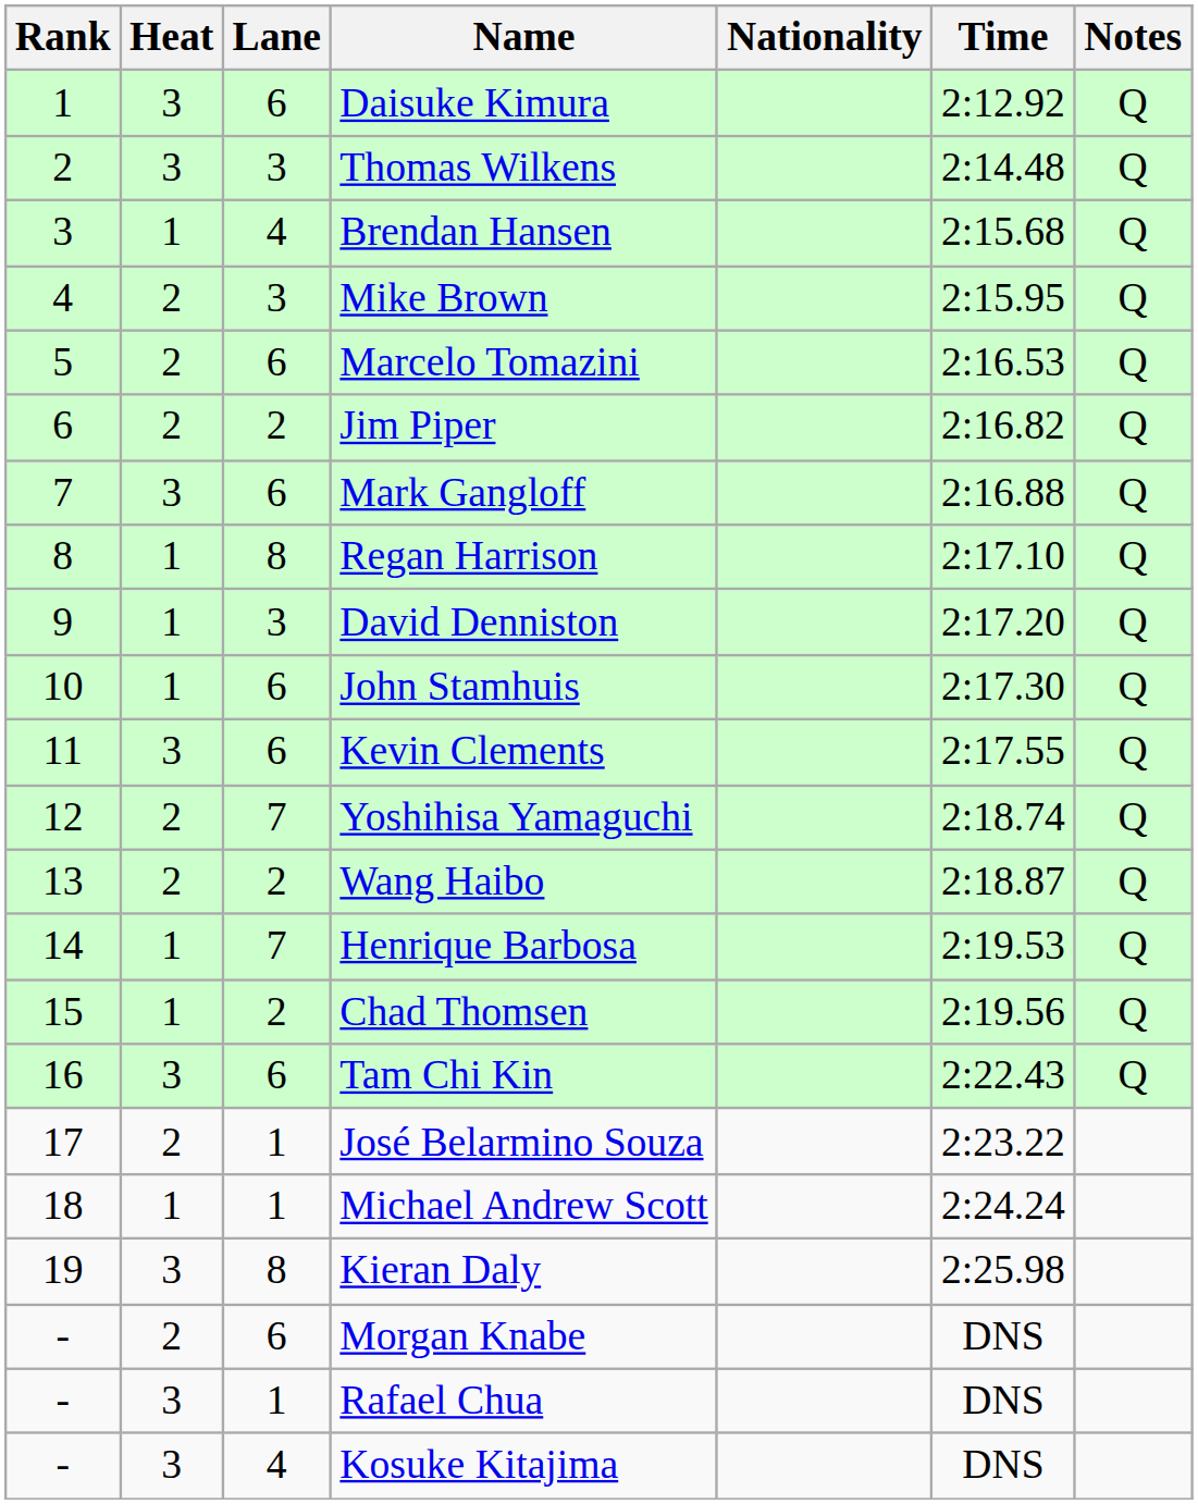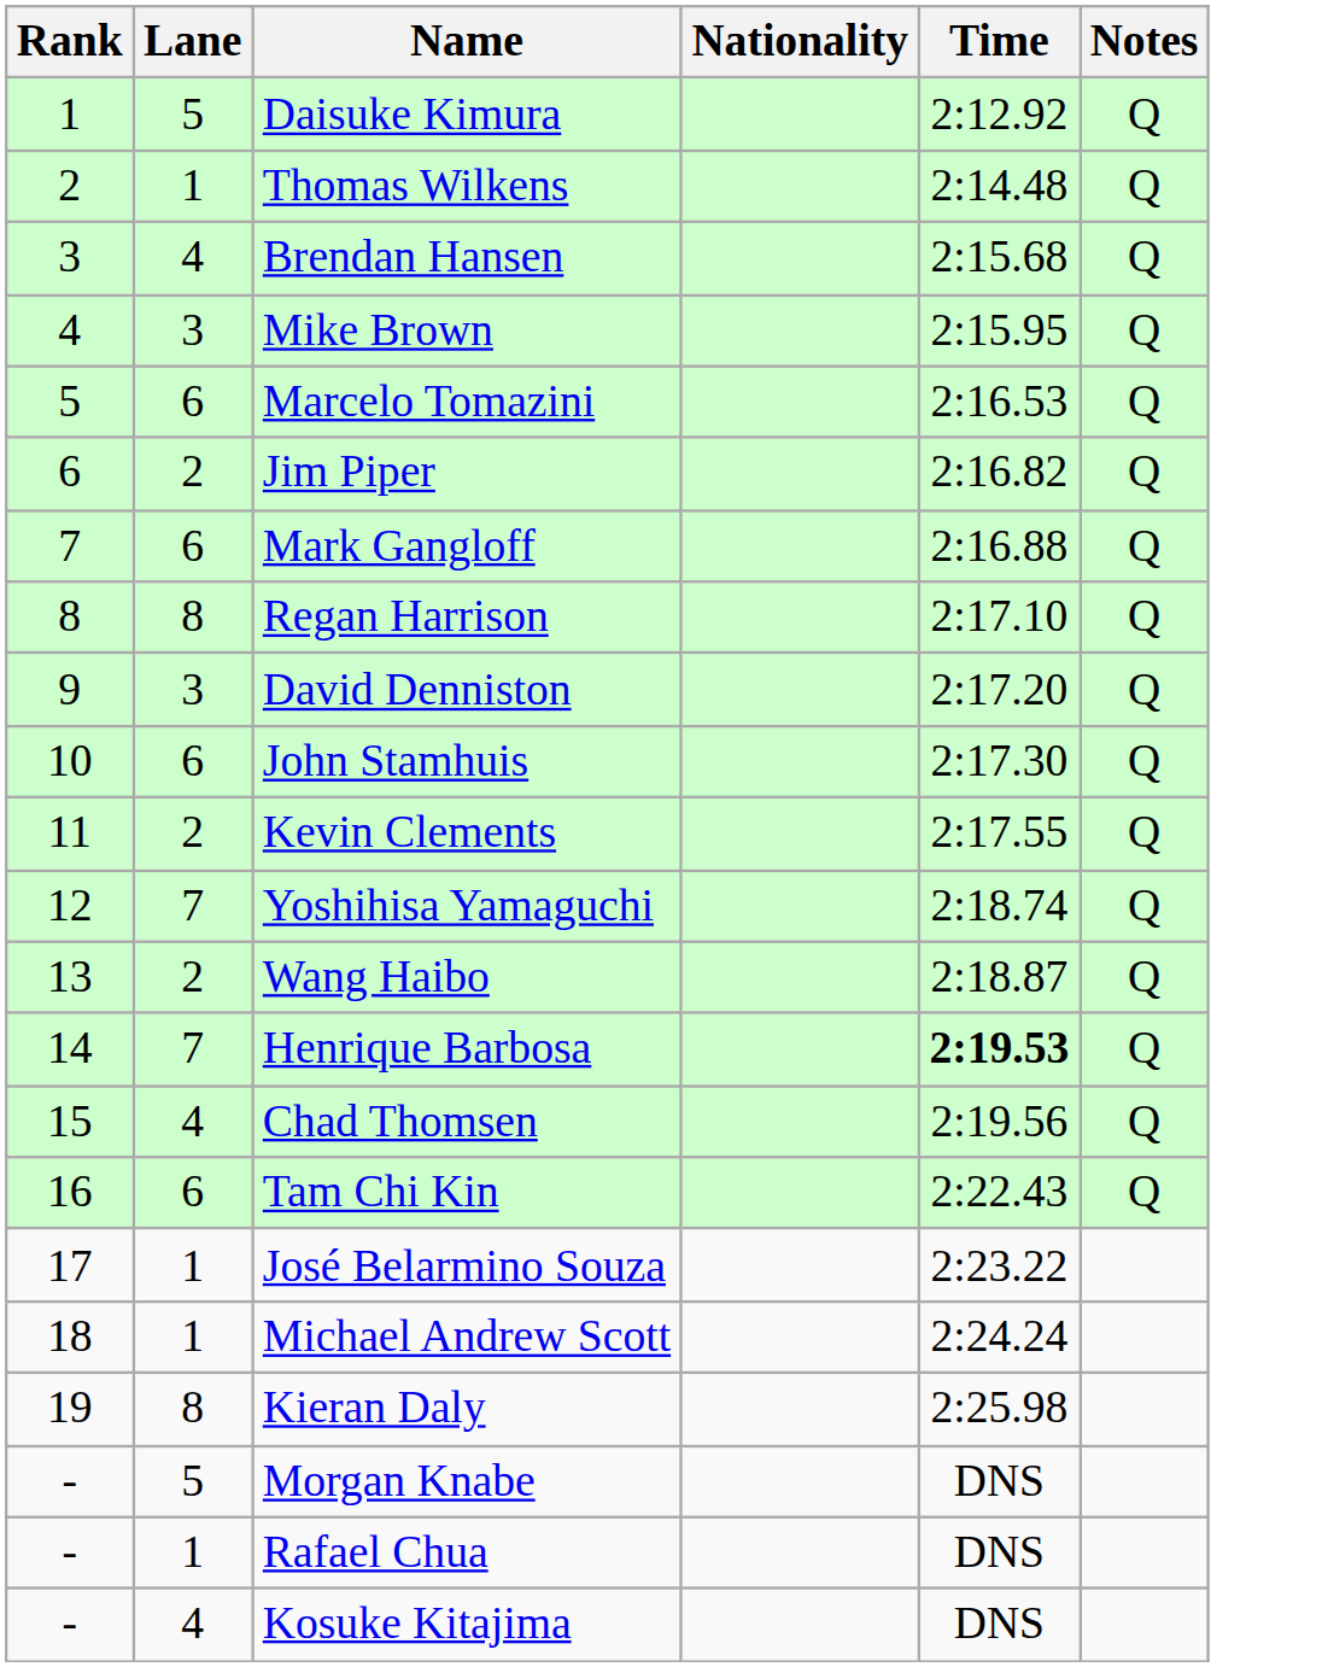 <table class="wikitable sortable" style="text-align:center">
 <tr>
 <th>Rank</th>
-<th>Heat</th>
 <th>Lane</th>
 <th>Name</th>
 <th>Nationality</th>
 <th>Time</th>
 <th>Notes</th>
 </tr>
 <tr bgcolor=ccffcc>
 <td>1</td>
-<td>3</td>
-<td>6</td>
+<td>5</td>
 <td align=left><a href='#'>Daisuke Kimura</a></td>
 <td align=left></td>
 <td>2:12.92</td>
 <td>Q</td>
 </tr>
 <tr bgcolor=ccffcc>
 <td>2</td>
-<td>3</td>
-<td>3</td>
+<td>1</td>
 <td align=left><a href='#'>Thomas Wilkens</a></td>
 <td align=left></td>
 <td>2:14.48</td>
 <td>Q</td>
 </tr>
 <tr bgcolor=ccffcc>
 <td>3</td>
-<td>1</td>
 <td>4</td>
 <td align=left><a href='#'>Brendan Hansen</a></td>
 <td align=left></td>
 <td>2:15.68</td>
 <td>Q</td>
 </tr>
 <tr bgcolor=ccffcc>
 <td>4</td>
-<td>2</td>
 <td>3</td>
 <td align=left><a href='#'>Mike Brown</a></td>
 <td align=left></td>
 <td>2:15.95</td>
 <td>Q</td>
 </tr>
 <tr bgcolor=ccffcc>
 <td>5</td>
-<td>2</td>
 <td>6</td>
 <td align=left><a href='#'>Marcelo Tomazini</a></td>
 <td align=left></td>
 <td>2:16.53</td>
 <td>Q</td>
 </tr>
 <tr bgcolor=ccffcc>
 <td>6</td>
 <td>2</td>
-<td>2</td>
 <td align=left><a href='#'>Jim Piper</a></td>
 <td align=left></td>
 <td>2:16.82</td>
 <td>Q</td>
 </tr>
 <tr bgcolor=ccffcc>
 <td>7</td>
-<td>3</td>
 <td>6</td>
 <td align=left><a href='#'>Mark Gangloff</a></td>
 <td align=left></td>
 <td>2:16.88</td>
 <td>Q</td>
 </tr>
 <tr bgcolor=ccffcc>
 <td>8</td>
-<td>1</td>
 <td>8</td>
 <td align=left><a href='#'>Regan Harrison</a></td>
 <td align=left></td>
 <td>2:17.10</td>
 <td>Q</td>
 </tr>
 <tr bgcolor=ccffcc>
 <td>9</td>
-<td>1</td>
 <td>3</td>
 <td align=left><a href='#'>David Denniston</a></td>
 <td align=left></td>
 <td>2:17.20</td>
 <td>Q</td>
 </tr>
 <tr bgcolor=ccffcc>
 <td>10</td>
-<td>1</td>
 <td>6</td>
 <td align=left><a href='#'>John Stamhuis</a></td>
 <td align=left></td>
 <td>2:17.30</td>
 <td>Q</td>
 </tr>
 <tr bgcolor=ccffcc>
 <td>11</td>
-<td>3</td>
-<td>6</td>
+<td>2</td>
 <td align=left><a href='#'>Kevin Clements</a></td>
 <td align=left></td>
 <td>2:17.55</td>
 <td>Q</td>
 </tr>
 <tr bgcolor=ccffcc>
 <td>12</td>
-<td>2</td>
 <td>7</td>
 <td align=left><a href='#'>Yoshihisa Yamaguchi</a></td>
 <td align=left></td>
 <td>2:18.74</td>
 <td>Q</td>
 </tr>
 <tr bgcolor=ccffcc>
 <td>13</td>
 <td>2</td>
-<td>2</td>
 <td align=left><a href='#'>Wang Haibo</a></td>
 <td align=left></td>
 <td>2:18.87</td>
 <td>Q</td>
 </tr>
 <tr bgcolor=ccffcc>
 <td>14</td>
-<td>1</td>
 <td>7</td>
 <td align=left><a href='#'>Henrique Barbosa</a></td>
 <td align=left></td>
-<td>2:19.53</td>
+<td><strong>2:19.53</strong></td>
 <td>Q</td>
 </tr>
 <tr bgcolor=ccffcc>
 <td>15</td>
-<td>1</td>
-<td>2</td>
+<td>4</td>
 <td align=left><a href='#'>Chad Thomsen</a></td>
 <td align=left></td>
 <td>2:19.56</td>
 <td>Q</td>
 </tr>
 <tr bgcolor=ccffcc>
 <td>16</td>
-<td>3</td>
 <td>6</td>
 <td align=left><a href='#'>Tam Chi Kin</a></td>
 <td align=left></td>
 <td>2:22.43</td>
 <td>Q</td>
 </tr>
 <tr>
 <td>17</td>
-<td>2</td>
 <td>1</td>
 <td align=left><a href='#'>José Belarmino Souza</a></td>
 <td align=left></td>
 <td>2:23.22</td>
 <td></td>
 </tr>
 <tr>
 <td>18</td>
 <td>1</td>
-<td>1</td>
 <td align=left><a href='#'>Michael Andrew Scott</a></td>
 <td align=left></td>
 <td>2:24.24</td>
 <td></td>
 </tr>
 <tr>
 <td>19</td>
-<td>3</td>
 <td>8</td>
 <td align=left><a href='#'>Kieran Daly</a></td>
 <td align=left></td>
 <td>2:25.98</td>
 <td></td>
 </tr>
 <tr>
 <td>-</td>
-<td>2</td>
-<td>6</td>
+<td>5</td>
 <td align=left><a href='#'>Morgan Knabe</a></td>
 <td align=left></td>
 <td>DNS</td>
 <td></td>
 </tr>
 <tr>
 <td>-</td>
-<td>3</td>
 <td>1</td>
 <td align=left><a href='#'>Rafael Chua</a></td>
 <td align=left></td>
 <td>DNS</td>
 <td></td>
 </tr>
 <tr>
 <td>-</td>
-<td>3</td>
 <td>4</td>
 <td align=left><a href='#'>Kosuke Kitajima</a></td>
 <td align=left></td>
 <td>DNS</td>
 <td></td>
 </tr>
 </table>
